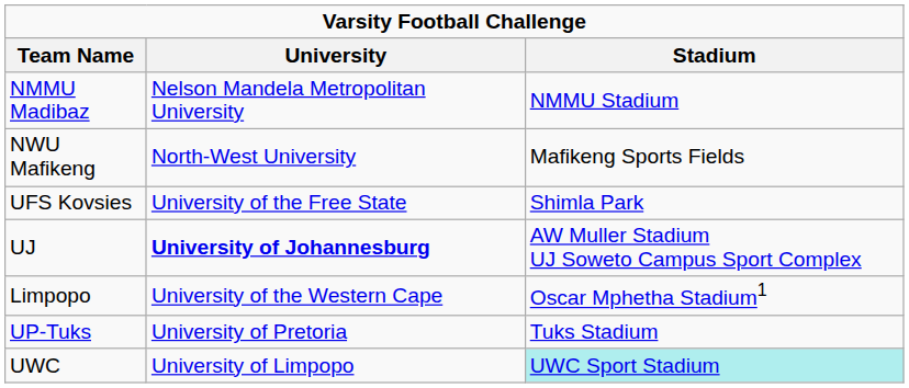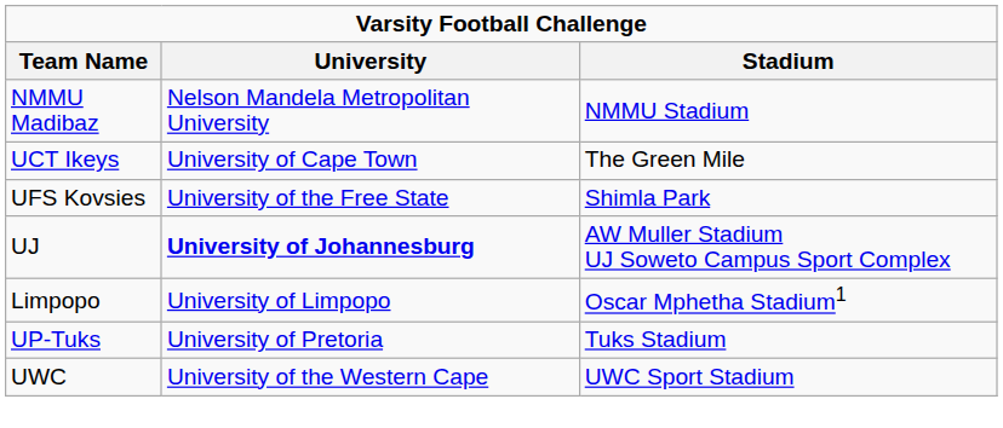 <table class="wikitable">
 <tr>
 <td colspan=3 align=center><strong>Varsity Football Challenge</strong></td>
 </tr>
 <tr>
 <th width="100">Team Name</th>
 <th width="280">University</th>
 <th width="280">Stadium</th>
 </tr>
 <tr>
 <td><a href='#'>NMMU Madibaz</a></td>
 <td><a href='#'>Nelson Mandela Metropolitan University</a></td>
 <td><a href='#'>NMMU Stadium</a></td>
 </tr>
 <tr>
-<td>NWU Mafikeng</td>
-<td><a href='#'>North-West University</a></td>
-<td>Mafikeng Sports Fields</td>
+<td><a href='#'>UCT Ikeys</a></td>
+<td><a href='#'>University of Cape Town</a></td>
+<td>The Green Mile</td>
 </tr>
 <tr>
 <td>UFS Kovsies</td>
 <td><a href='#'>University of the Free State</a></td>
 <td><a href='#'>Shimla Park</a></td>
 </tr>
 <tr>
 <td>UJ</td>
 <td><strong><a href='#'>University of Johannesburg</a></strong></td>
 <td><a href='#'>AW Muller Stadium</a><br><a href='#'>UJ Soweto Campus Sport Complex</a></td>
 </tr>
 <tr>
 <td>Limpopo</td>
-<td><a href='#'>University of the Western Cape</a></td>
+<td><a href='#'>University of Limpopo</a></td>
 <td><a href='#'>Oscar Mphetha Stadium</a><sup>1</sup></td>
 </tr>
 <tr>
 <td><a href='#'>UP-Tuks</a></td>
 <td><a href='#'>University of Pretoria</a></td>
 <td><a href='#'>Tuks Stadium</a></td>
 </tr>
 <tr>
 <td>UWC</td>
-<td><a href='#'>University of Limpopo</a></td>
-<td style="background: paleturquoise;"><a href='#'>UWC Sport Stadium</a></td>
+<td><a href='#'>University of the Western Cape</a></td>
+<td><a href='#'>UWC Sport Stadium</a></td>
 </tr>
 </table>
